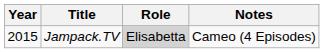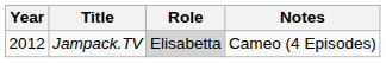 <table class="wikitable sortable plainrowheaders">
 <tr>
 <th>Year</th>
 <th>Title</th>
 <th>Role</th>
 <th class="unsortable">Notes</th>
 </tr>
 <tr>
-<td>2015</td>
+<td>2012</td>
 <td><em>Jampack.TV</em></td>
 <td style="background: lightgrey;">Elisabetta</td>
 <td>Cameo (4 Episodes)</td>
 </tr>
 </table>
